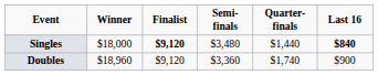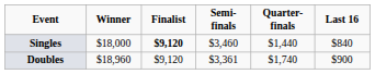 <table class="wikitable" style="font-size:90%; text-align:center">
 <tr>
 <td width="104px"><strong>Event</strong></td>
 <td width="68px"><strong>Winner</strong></td>
 <td width="68px"><strong>Finalist</strong></td>
 <td width="68px"><strong>Semi-finals</strong></td>
 <td width="80px"><strong>Quarter-finals</strong></td>
 <td width="68px"><strong>Last 16</strong></td>
 </tr>
 <tr>
 <td bgcolor="#dfe2e9"><strong>Singles</strong></td>
 <td>$18,000</td>
 <td><strong>$9,120</strong></td>
-<td>$3,480</td>
+<td>$3,460</td>
 <td>$1,440</td>
-<td><strong>$840</strong></td>
+<td>$840</td>
 </tr>
 <tr>
 <td bgcolor="#dfe2e9"><strong>Doubles</strong></td>
 <td>$18,960</td>
 <td>$9,120</td>
-<td>$3,360</td>
+<td>$3,361</td>
 <td>$1,740</td>
 <td>$900</td>
 </tr>
 </table>
